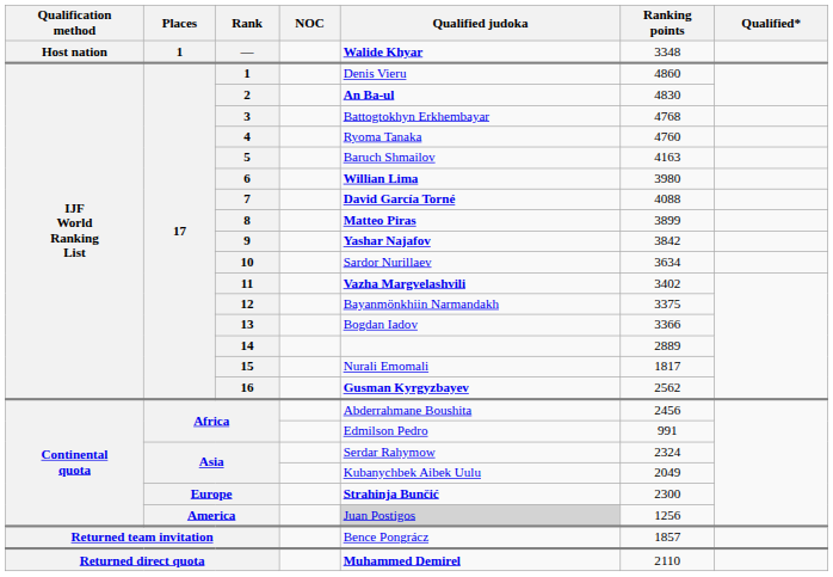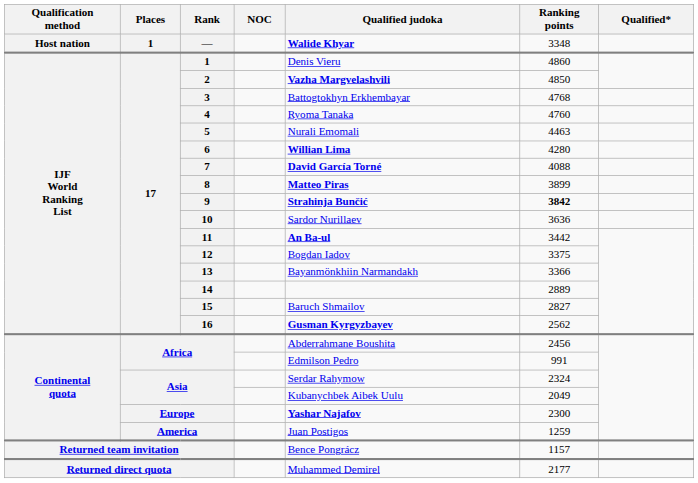 <table class="wikitable" width=1000>
 <tr>
 <th>Qualification<br>method</th>
 <th>Places</th>
 <th>Rank</th>
 <th>NOC</th>
 <th>Qualified judoka</th>
 <th>Ranking<br>points</th>
 <th>Qualified*<br></th>
 </tr>
 <tr style="border-bottom: 3px solid grey;">
 <th>Host nation</th>
 <th>1</th>
 <th>—</th>
 <td></td>
 <td><strong><a href='#'>Walide Khyar</a></strong></td>
 <td align=center>3348</td>
 <td></td>
 </tr>
 <tr>
 <th rowspan=16>IJF<br>World<br>Ranking<br>List</th>
 <th rowspan=16>17</th>
 <th>1</th>
 <td></td>
 <td><a href='#'>Denis Vieru</a></td>
 <td align=center>4860</td>
 </tr>
 <tr>
 <th>2</th>
 <td></td>
-<td><strong><a href='#'>An Ba-ul</a></strong></td>
-<td align=center>4830</td>
+<td><strong><a href='#'>Vazha Margvelashvili</a></strong></td>
+<td align=center>4850</td>
 </tr>
 <tr>
 <th>3</th>
 <td></td>
 <td><a href='#'>Battogtokhyn Erkhembayar</a></td>
 <td align=center>4768</td>
 <td></td>
 </tr>
 <tr>
 <th>4</th>
 <td></td>
 <td><a href='#'>Ryoma Tanaka</a></td>
 <td align=center>4760</td>
 <td></td>
 </tr>
 <tr>
 <th>5</th>
 <td></td>
-<td><a href='#'>Baruch Shmailov</a></td>
-<td align=center>4163</td>
+<td><a href='#'>Nurali Emomali</a></td>
+<td align=center>4463</td>
 <td></td>
 </tr>
 <tr>
 <th>6</th>
 <td></td>
 <td><strong><a href='#'>Willian Lima</a></strong></td>
-<td align=center>3980</td>
+<td align=center>4280</td>
 </tr>
 <tr>
 <th>7</th>
 <td></td>
 <td><strong><a href='#'>David García Torné</a></strong></td>
 <td align=center>4088</td>
 <td></td>
 </tr>
 <tr>
 <th>8</th>
 <td></td>
 <td><strong><a href='#'>Matteo Piras</a></strong></td>
 <td align=center>3899</td>
 <td></td>
 </tr>
 <tr>
 <th>9</th>
 <td></td>
-<td><strong><a href='#'>Yashar Najafov</a></strong></td>
-<td align=center>3842</td>
+<td><strong><a href='#'>Strahinja Bunčić</a></strong></td>
+<td align=center><strong>3842</strong></td>
 </tr>
 <tr>
 <th>10</th>
 <td></td>
 <td><a href='#'>Sardor Nurillaev</a></td>
-<td align=center>3634</td>
+<td align=center>3636</td>
 <td></td>
 </tr>
 <tr>
 <th>11</th>
 <td></td>
-<td><strong><a href='#'>Vazha Margvelashvili</a></strong></td>
-<td align=center>3402</td>
+<td><strong><a href='#'>An Ba-ul</a></strong></td>
+<td align=center>3442</td>
 </tr>
 <tr>
 <th>12</th>
 <td></td>
-<td><a href='#'>Bayanmönkhiin Narmandakh</a></td>
+<td><a href='#'>Bogdan Iadov</a></td>
 <td align=center>3375</td>
 </tr>
 <tr>
 <th>13</th>
 <td></td>
-<td><a href='#'>Bogdan Iadov</a></td>
+<td><a href='#'>Bayanmönkhiin Narmandakh</a></td>
 <td align=center>3366</td>
 </tr>
 <tr>
 <th>14</th>
 <td></td>
 <td></td>
 <td align=center>2889</td>
 </tr>
 <tr>
 <th>15</th>
 <td></td>
-<td><a href='#'>Nurali Emomali</a></td>
-<td align=center>1817</td>
+<td><a href='#'>Baruch Shmailov</a></td>
+<td align=center>2827</td>
 </tr>
 <tr>
 <th>16</th>
 <td></td>
 <td><strong><a href='#'>Gusman Kyrgyzbayev</a></strong></td>
 <td align=center>2562</td>
 </tr>
 <tr style="border-top: 3px solid grey;">
 <th rowspan=6><a href='#'>Continental<br>quota</a></th>
 <th rowspan=2 colspan=2><a href='#'>Africa</a></th>
 <td></td>
 <td><a href='#'>Abderrahmane Boushita</a></td>
 <td align=center>2456</td>
 </tr>
 <tr>
 <td></td>
 <td><a href='#'>Edmilson Pedro</a></td>
 <td align=center>991</td>
 </tr>
 <tr>
 <th rowspan=2 colspan=2><a href='#'>Asia</a></th>
 <td></td>
 <td><a href='#'>Serdar Rahymow</a></td>
 <td align=center>2324</td>
 </tr>
 <tr>
 <td></td>
 <td><a href='#'>Kubanychbek Aibek Uulu</a></td>
 <td align=center>2049</td>
 </tr>
 <tr>
 <th rowspan=1 colspan=2><a href='#'>Europe</a></th>
 <td></td>
-<td><strong><a href='#'>Strahinja Bunčić</a></strong></td>
+<td><strong><a href='#'>Yashar Najafov</a></strong></td>
 <td align=center>2300</td>
 </tr>
 <tr>
 <th rowspan=1 colspan=2><a href='#'>America</a></th>
 <td></td>
-<td style="background: lightgrey;"><a href='#'>Juan Postigos</a></td>
-<td align=center>1256</td>
+<td><a href='#'>Juan Postigos</a></td>
+<td align=center>1259</td>
 </tr>
 <tr style="border-top: 3px solid grey;">
 <th rowspan=1 colspan=3><a href='#'>Returned team invitation</a></th>
 <td></td>
 <td><a href='#'>Bence Pongrácz</a></td>
-<td align=center>1857</td>
+<td align=center>1157</td>
 </tr>
 <tr style="border-top: 3px solid grey;">
 <th rowspan=1 colspan=3><a href='#'>Returned direct quota</a></th>
 <td></td>
-<td><strong><a href='#'>Muhammed Demirel</a></strong></td>
-<td align=center>2110</td>
+<td><a href='#'>Muhammed Demirel</a></td>
+<td align=center>2177</td>
 </tr>
 </table>
